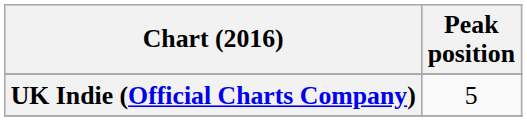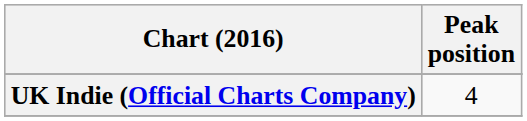 <table class="wikitable plainrowheaders sortable" style="text-align:center;">
 <tr>
 <th scope="col">Chart (2016)</th>
 <th scope="col">Peak<br>position</th>
 </tr>
 <tr>
 </tr>
 <tr>
 </tr>
 <tr>
 <th scope="row">UK Indie (<a href='#'>Official Charts Company</a>)</th>
-<td>5</td>
+<td>4</td>
 </tr>
 <tr>
 </tr>
 </table>
